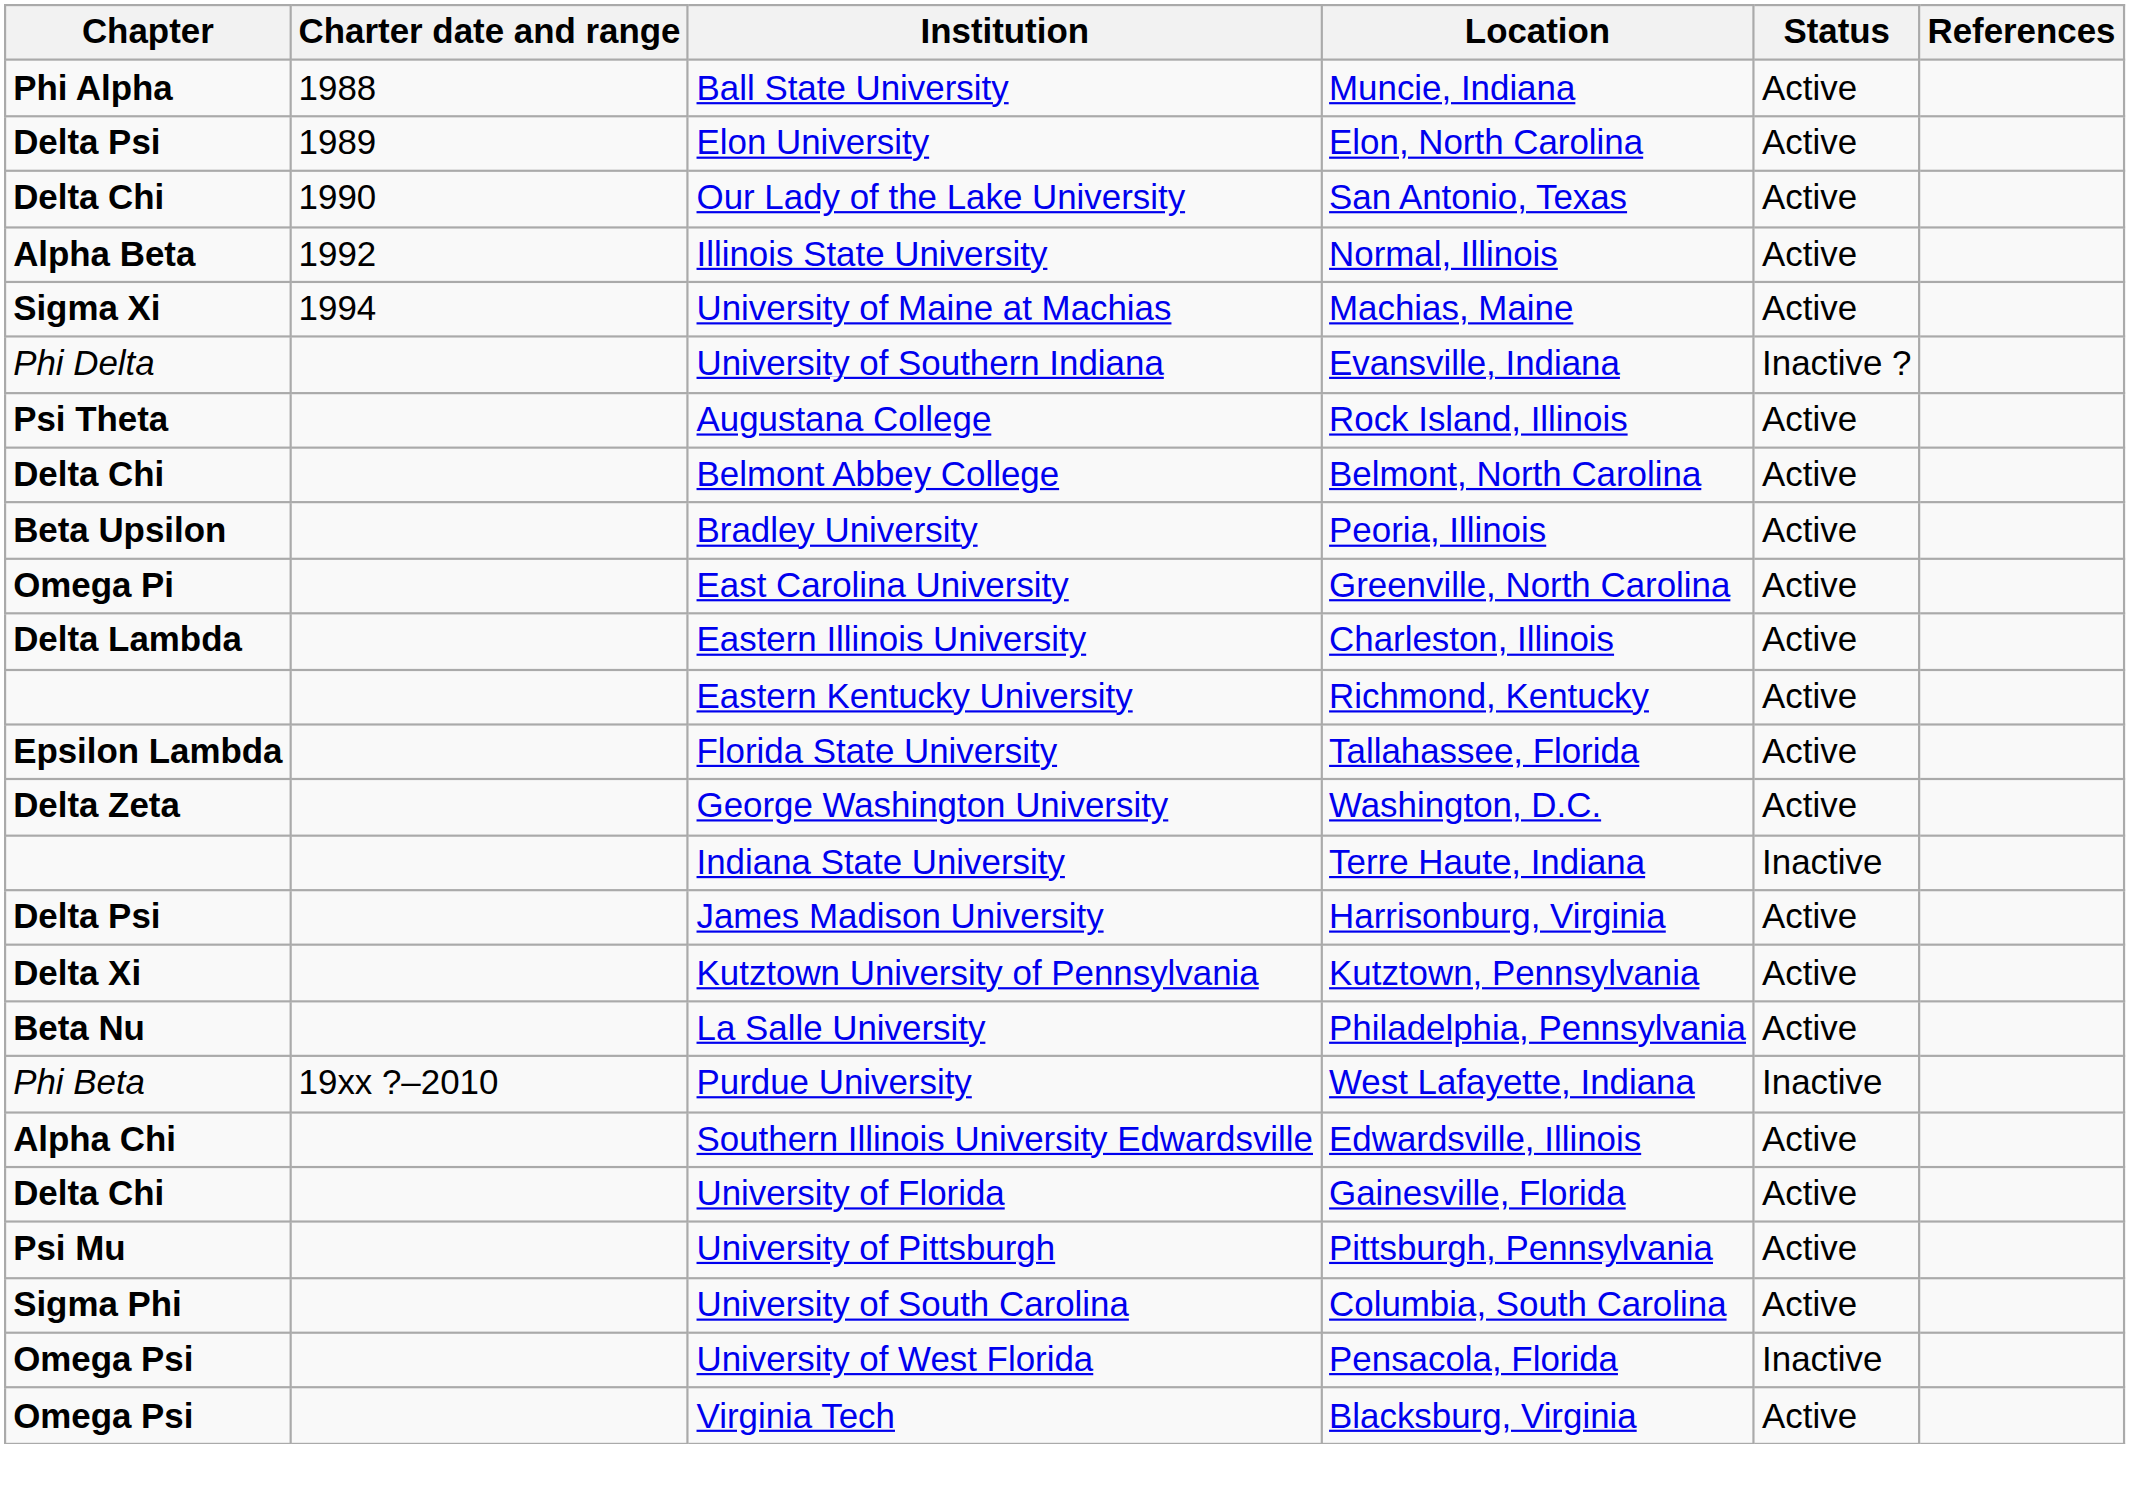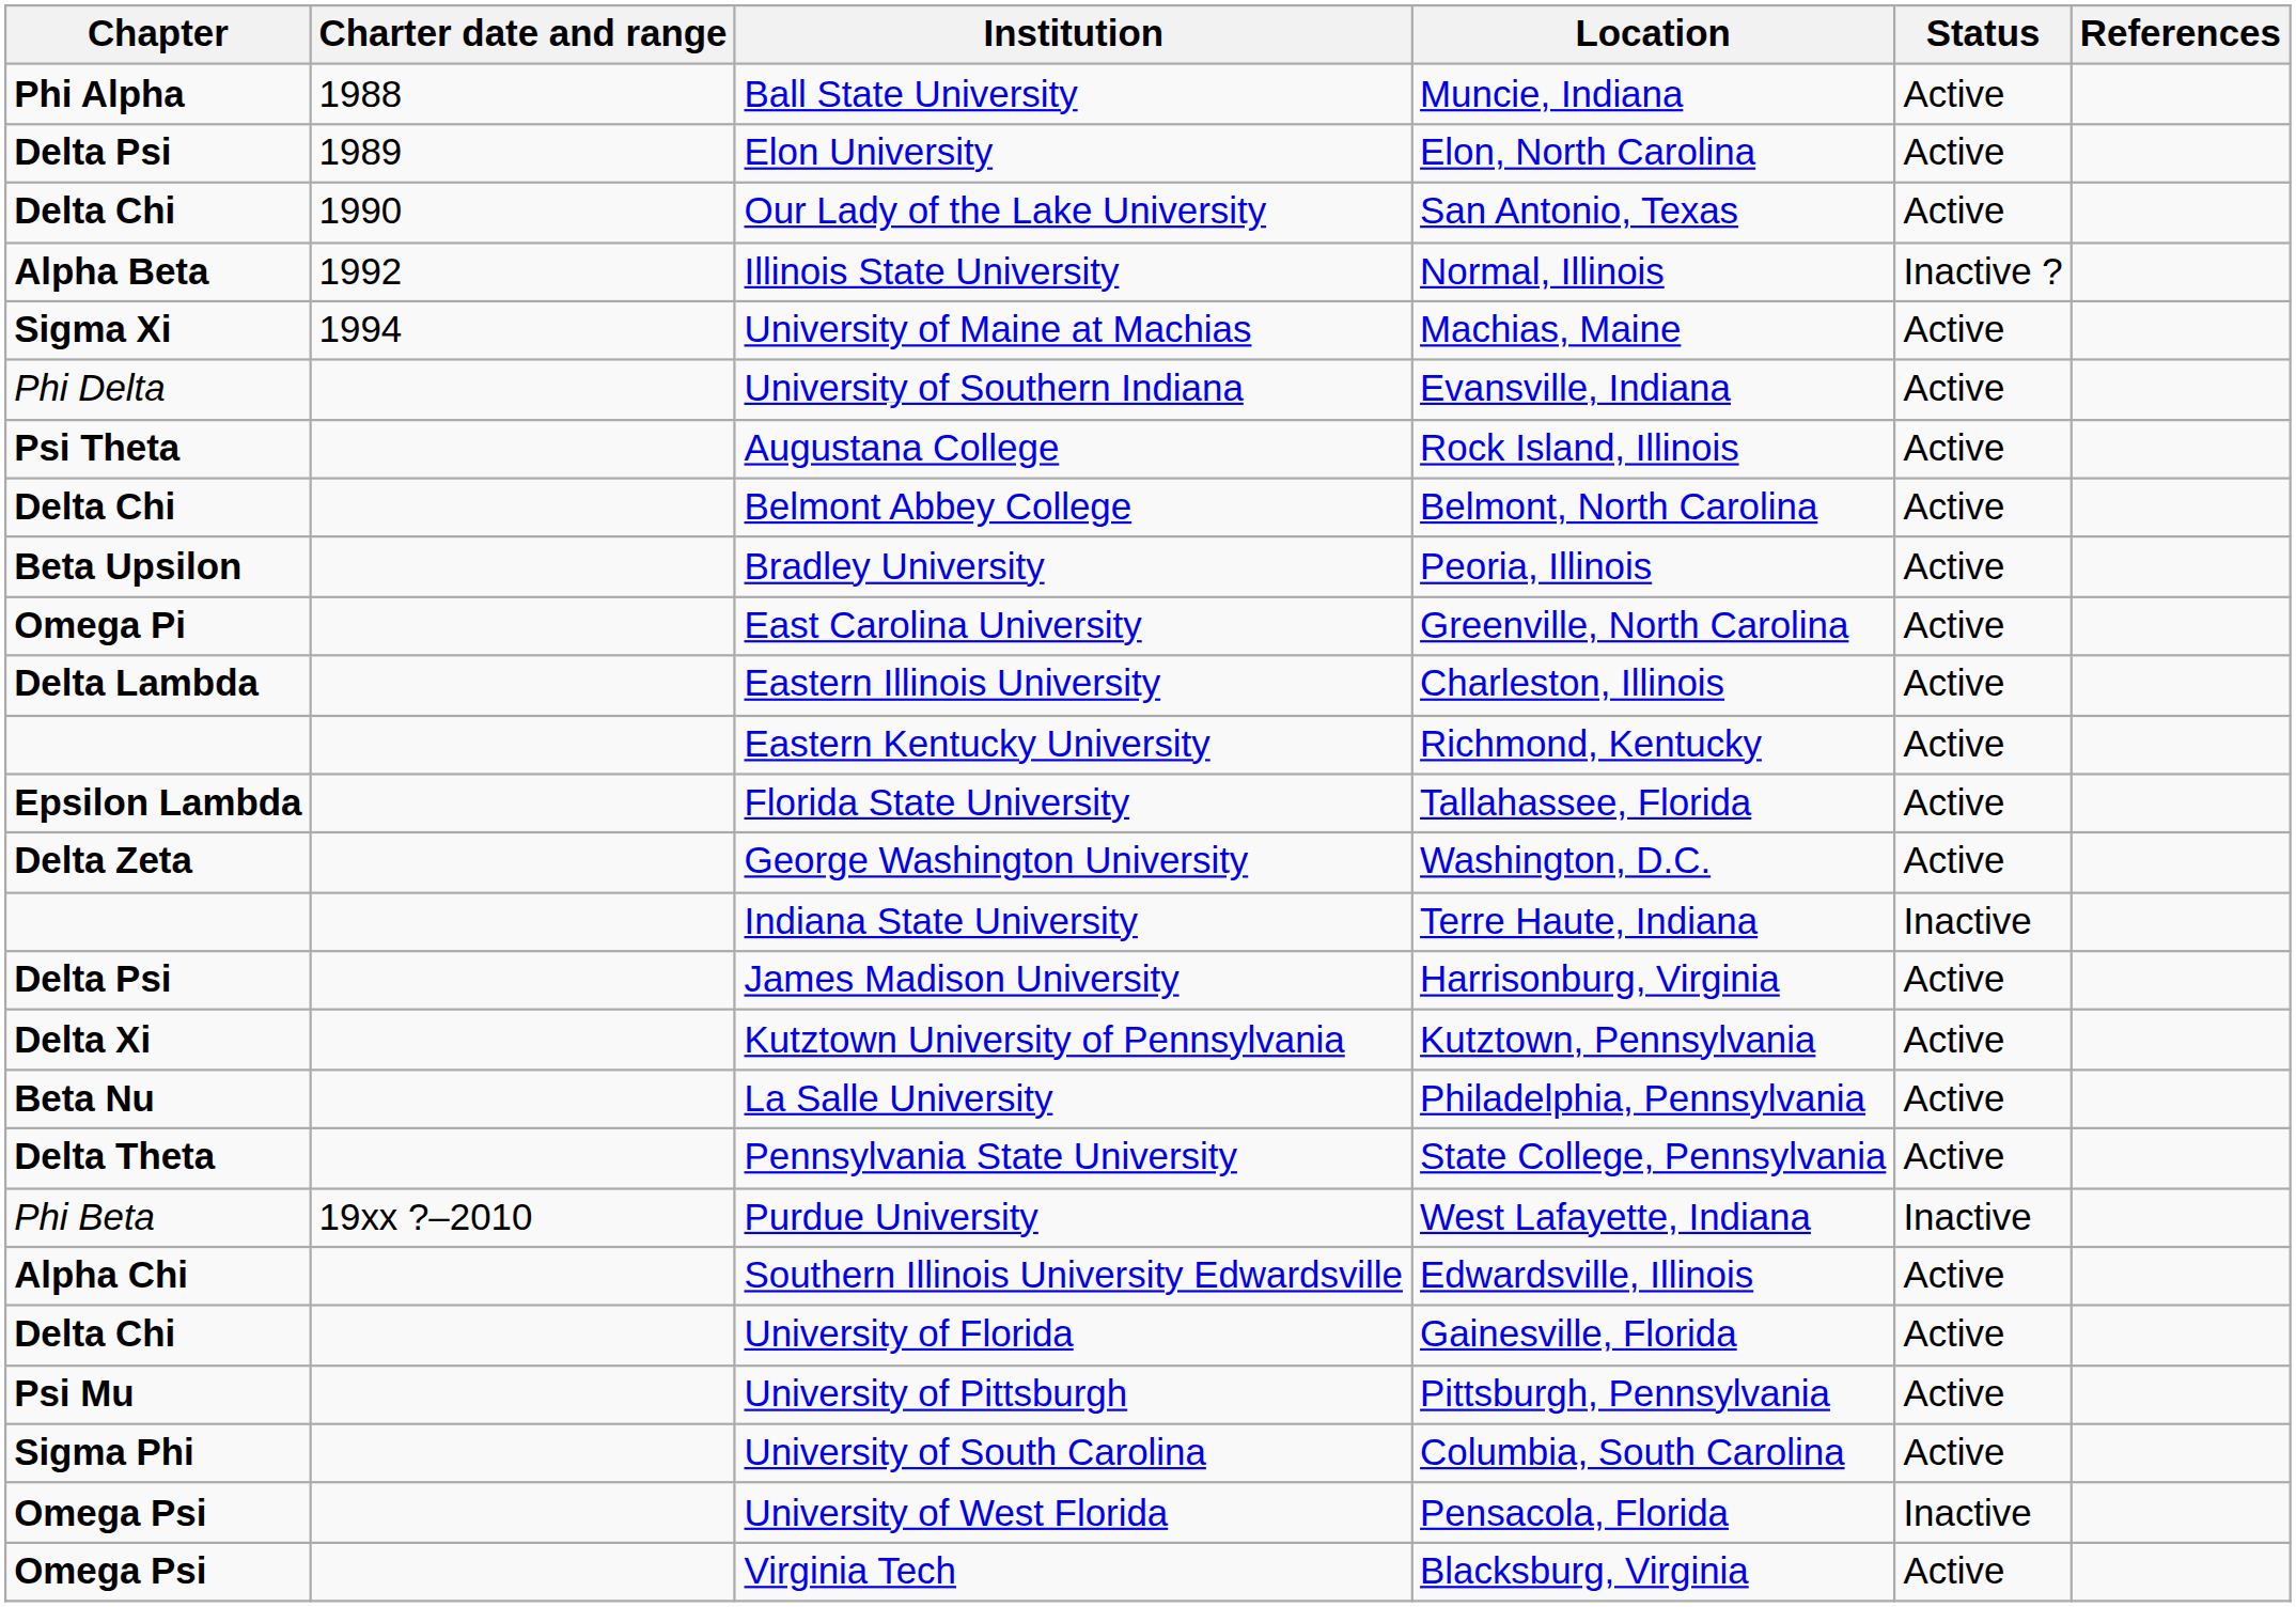 <table class="wikitable sortable">
 <tr>
 <th>Chapter</th>
 <th>Charter date and range</th>
 <th>Institution</th>
 <th>Location</th>
 <th>Status</th>
 <th>References</th>
 </tr>
 <tr>
 <td><strong>Phi Alpha</strong></td>
 <td>1988</td>
 <td><a href='#'>Ball State University</a></td>
 <td><a href='#'>Muncie, Indiana</a></td>
 <td>Active</td>
 <td></td>
 </tr>
 <tr>
 <td><strong>Delta Psi</strong></td>
 <td>1989</td>
 <td><a href='#'>Elon University</a></td>
 <td><a href='#'>Elon, North Carolina</a></td>
 <td>Active</td>
 <td></td>
 </tr>
 <tr>
 <td><strong>Delta Chi</strong></td>
 <td>1990</td>
 <td><a href='#'>Our Lady of the Lake University</a></td>
 <td><a href='#'>San Antonio, Texas</a></td>
 <td>Active</td>
 <td></td>
 </tr>
 <tr>
 <td><strong>Alpha Beta</strong></td>
 <td>1992</td>
 <td><a href='#'>Illinois State University</a></td>
 <td><a href='#'>Normal, Illinois</a></td>
-<td>Active</td>
+<td>Inactive ?</td>
 <td></td>
 </tr>
 <tr>
 <td><strong>Sigma Xi</strong></td>
 <td>1994</td>
 <td><a href='#'>University of Maine at Machias</a></td>
 <td><a href='#'>Machias, Maine</a></td>
 <td>Active</td>
 <td></td>
 </tr>
 <tr>
 <td><em>Phi Delta</em></td>
 <td></td>
 <td><a href='#'>University of Southern Indiana</a></td>
 <td><a href='#'>Evansville, Indiana</a></td>
-<td>Inactive ?</td>
+<td>Active</td>
 <td></td>
 </tr>
 <tr>
 <td><strong>Psi Theta</strong></td>
 <td></td>
 <td><a href='#'>Augustana College</a></td>
 <td><a href='#'>Rock Island, Illinois</a></td>
 <td>Active</td>
 <td></td>
 </tr>
 <tr>
 <td><strong>Delta Chi</strong></td>
 <td></td>
 <td><a href='#'>Belmont Abbey College</a></td>
 <td><a href='#'>Belmont, North Carolina</a></td>
 <td>Active</td>
 <td></td>
 </tr>
 <tr>
 <td><strong>Beta Upsilon</strong></td>
 <td></td>
 <td><a href='#'>Bradley University</a></td>
 <td><a href='#'>Peoria, Illinois</a></td>
 <td>Active</td>
 <td></td>
 </tr>
 <tr>
 <td><strong>Omega Pi</strong></td>
 <td></td>
 <td><a href='#'>East Carolina University</a></td>
 <td><a href='#'>Greenville, North Carolina</a></td>
 <td>Active</td>
 <td></td>
 </tr>
 <tr>
 <td><strong>Delta Lambda</strong></td>
 <td></td>
 <td><a href='#'>Eastern Illinois University</a></td>
 <td><a href='#'>Charleston, Illinois</a></td>
 <td>Active</td>
 <td></td>
 </tr>
 <tr>
 <td></td>
 <td></td>
 <td><a href='#'>Eastern Kentucky University</a></td>
 <td><a href='#'>Richmond, Kentucky</a></td>
 <td>Active</td>
 <td></td>
 </tr>
 <tr>
 <td><strong>Epsilon Lambda</strong></td>
 <td></td>
 <td><a href='#'>Florida State University</a></td>
 <td><a href='#'>Tallahassee, Florida</a></td>
 <td>Active</td>
 <td></td>
 </tr>
 <tr>
 <td><strong>Delta Zeta</strong></td>
 <td></td>
 <td><a href='#'>George Washington University</a></td>
 <td><a href='#'>Washington, D.C.</a></td>
 <td>Active</td>
 <td></td>
 </tr>
 <tr>
 <td></td>
 <td></td>
 <td><a href='#'>Indiana State University</a></td>
 <td><a href='#'>Terre Haute, Indiana</a></td>
 <td>Inactive</td>
 <td></td>
 </tr>
 <tr>
 <td><strong>Delta Psi</strong></td>
 <td></td>
 <td><a href='#'>James Madison University</a></td>
 <td><a href='#'>Harrisonburg, Virginia</a></td>
 <td>Active</td>
 <td></td>
 </tr>
 <tr>
 <td><strong>Delta Xi</strong></td>
 <td></td>
 <td><a href='#'>Kutztown University of Pennsylvania</a></td>
 <td><a href='#'>Kutztown, Pennsylvania</a></td>
 <td>Active</td>
 <td></td>
 </tr>
 <tr>
 <td><strong>Beta Nu</strong></td>
 <td></td>
 <td><a href='#'>La Salle University</a></td>
 <td><a href='#'>Philadelphia, Pennsylvania</a></td>
 <td>Active</td>
 <td></td>
 </tr>
 <tr>
+<td><strong>Delta Theta</strong></td>
+<td></td>
+<td><a href='#'>Pennsylvania State University</a></td>
+<td><a href='#'>State College, Pennsylvania</a></td>
+<td>Active</td>
+<td></td>
+</tr>
+<tr>
 <td><em>Phi Beta</em></td>
 <td>19xx ?–2010</td>
 <td><a href='#'>Purdue University</a></td>
 <td><a href='#'>West Lafayette, Indiana</a></td>
 <td>Inactive</td>
 <td></td>
 </tr>
 <tr>
 <td><strong>Alpha Chi</strong></td>
 <td></td>
 <td><a href='#'>Southern Illinois University Edwardsville</a></td>
 <td><a href='#'>Edwardsville, Illinois</a></td>
 <td>Active</td>
 <td></td>
 </tr>
 <tr>
 <td><strong>Delta Chi</strong></td>
 <td></td>
 <td><a href='#'>University of Florida</a></td>
 <td><a href='#'>Gainesville, Florida</a></td>
 <td>Active</td>
 <td></td>
 </tr>
 <tr>
 <td><strong>Psi Mu</strong></td>
 <td></td>
 <td><a href='#'>University of Pittsburgh</a></td>
 <td><a href='#'>Pittsburgh, Pennsylvania</a></td>
 <td>Active</td>
 <td></td>
 </tr>
 <tr>
 <td><strong>Sigma Phi</strong></td>
 <td></td>
 <td><a href='#'>University of South Carolina</a></td>
 <td><a href='#'>Columbia, South Carolina</a></td>
 <td>Active</td>
 <td></td>
 </tr>
 <tr>
 <td><strong>Omega Psi</strong></td>
 <td></td>
 <td><a href='#'>University of West Florida</a></td>
 <td><a href='#'>Pensacola, Florida</a></td>
 <td>Inactive</td>
 <td></td>
 </tr>
 <tr>
 <td><strong>Omega Psi</strong></td>
 <td></td>
 <td><a href='#'>Virginia Tech</a></td>
 <td><a href='#'>Blacksburg, Virginia</a></td>
 <td>Active</td>
 <td></td>
 </tr>
 </table>
